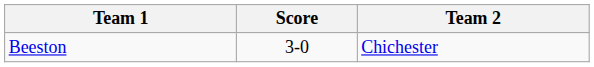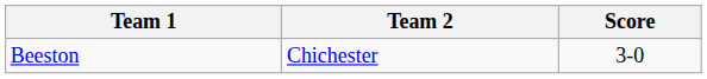 <table class="wikitable" style="font-size: 100%">
 <tr>
 <th width=200>Team 1</th>
+<th width=200>Team 2</th>
 <th width=100>Score</th>
-<th width=200>Team 2</th>
 </tr>
 <tr>
 <td><a href='#'>Beeston</a></td>
+<td><a href='#'>Chichester</a></td>
 <td align=center>3-0</td>
-<td><a href='#'>Chichester</a></td>
 </tr>
 </table>
